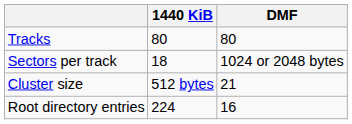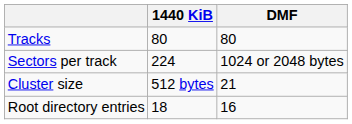 <table class="wikitable">
 <tr>
 <th></th>
 <th align=center>1440 <a href='#'>KiB</a></th>
 <th align=center>DMF</th>
 </tr>
 <tr>
 <td><a href='#'>Tracks</a></td>
 <td>80</td>
 <td>80</td>
 </tr>
 <tr>
 <td><a href='#'>Sectors</a> per track</td>
-<td>18</td>
+<td>224</td>
 <td>1024 or 2048 bytes</td>
 </tr>
 <tr>
 <td><a href='#'>Cluster</a> size</td>
 <td>512 <a href='#'>bytes</a></td>
 <td>21</td>
 </tr>
 <tr>
 <td>Root directory entries</td>
-<td>224</td>
+<td>18</td>
 <td>16</td>
 </tr>
 </table>
